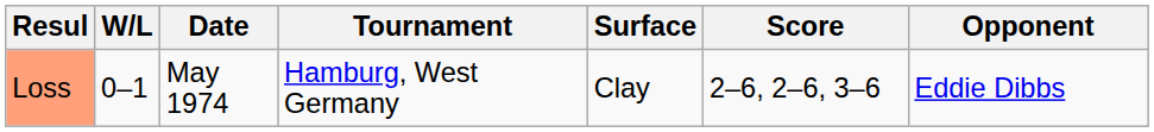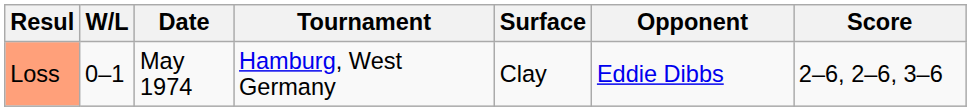 <table class="sortable wikitable">
 <tr>
 <th style="width:40px">Resul</th>
 <th style="width:30px" class="unsortable">W/L</th>
 <th style="width:60px">Date</th>
 <th style="width:170px">Tournament</th>
 <th style="width:50px">Surface</th>
+<th style="width:130px">Opponent</th>
 <th style="width:110px" class=unsortable>Score</th>
-<th style="width:130px">Opponent</th>
 </tr>
 <tr>
 <td style="background:#ffa07a;">Loss</td>
 <td>0–1</td>
 <td>May 1974</td>
 <td><a href='#'>Hamburg</a>, West Germany</td>
 <td>Clay</td>
+<td> <a href='#'>Eddie Dibbs</a></td>
 <td>2–6, 2–6, 3–6</td>
-<td> <a href='#'>Eddie Dibbs</a></td>
 </tr>
 </table>
